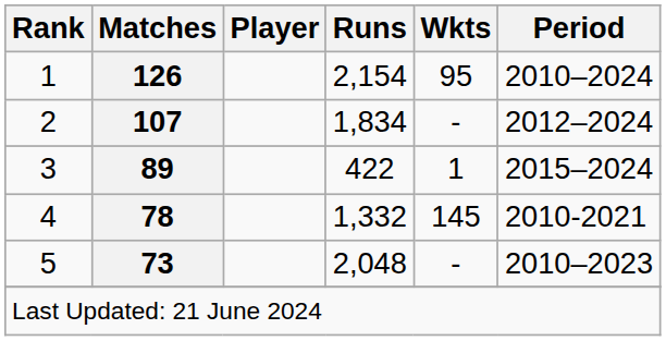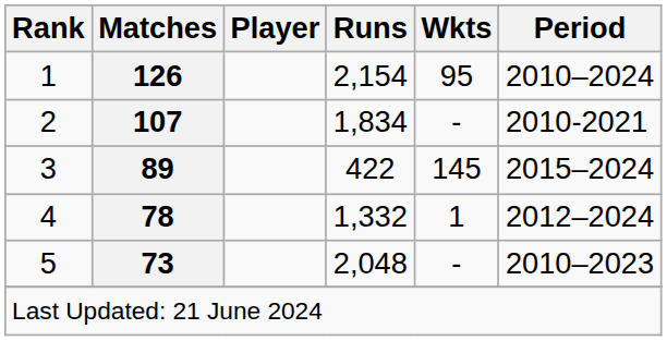 <table class="wikitable plainrowheaders sortable">
 <tr>
 <th scope=col>Rank</th>
 <th scope=col>Matches</th>
 <th scope=col>Player</th>
 <th scope=col>Runs</th>
 <th scope=col>Wkts</th>
 <th scope=col>Period</th>
 </tr>
 <tr>
 <td align=center>1</td>
 <th scope=row style=text-align:center;>126</th>
 <td></td>
 <td align=center>2,154</td>
 <td align=center>95</td>
 <td>2010–2024</td>
 </tr>
 <tr>
 <td align="center">2</td>
 <th scope="row" style="text-align:center;">107</th>
 <td></td>
 <td align=center>1,834</td>
 <td align=center>-</td>
-<td>2012–2024</td>
+<td>2010-2021</td>
 </tr>
 <tr>
 <td align="center">3</td>
 <th scope="row" style="text-align:center;">89</th>
 <td></td>
 <td align=center>422</td>
-<td align=center>1</td>
+<td align=center>145</td>
 <td>2015–2024</td>
 </tr>
 <tr>
 <td align="center">4</td>
 <th scope="row" style="text-align:center;">78</th>
 <td></td>
 <td align=center>1,332</td>
-<td align=center>145</td>
-<td>2010-2021</td>
+<td align=center>1</td>
+<td>2012–2024</td>
 </tr>
 <tr>
 <td align="center">5</td>
 <th scope="row" style="text-align:center;">73</th>
 <td></td>
 <td align=center>2,048</td>
 <td align=center>-</td>
 <td>2010–2023</td>
 </tr>
 <tr>
 </tr>
 <tr class=sortbottom>
 <td colspan=6><small>Last Updated: 21 June 2024</small></td>
 </tr>
 </table>
